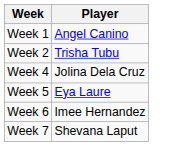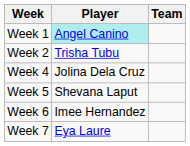 <table class="wikitable">
 <tr>
 <th>Week</th>
 <th>Player</th>
+<th>Team</th>
 </tr>
 <tr>
 <td>Week 1</td>
-<td><a href='#'>Angel Canino</a></td>
+<td style="background: paleturquoise;"><a href='#'>Angel Canino</a></td>
+<td></td>
 </tr>
 <tr>
 <td>Week 2</td>
 <td><a href='#'>Trisha Tubu</a></td>
+<td></td>
 </tr>
 <tr>
 <td>Week 4</td>
 <td>Jolina Dela Cruz</td>
+<td></td>
 </tr>
 <tr>
 <td>Week 5</td>
-<td><a href='#'>Eya Laure</a></td>
+<td>Shevana Laput</td>
+<td></td>
 </tr>
 <tr>
 <td>Week 6</td>
 <td>Imee Hernandez</td>
+<td></td>
 </tr>
 <tr>
 <td>Week 7</td>
-<td>Shevana Laput</td>
+<td><a href='#'>Eya Laure</a></td>
+<td></td>
 </tr>
 </table>
